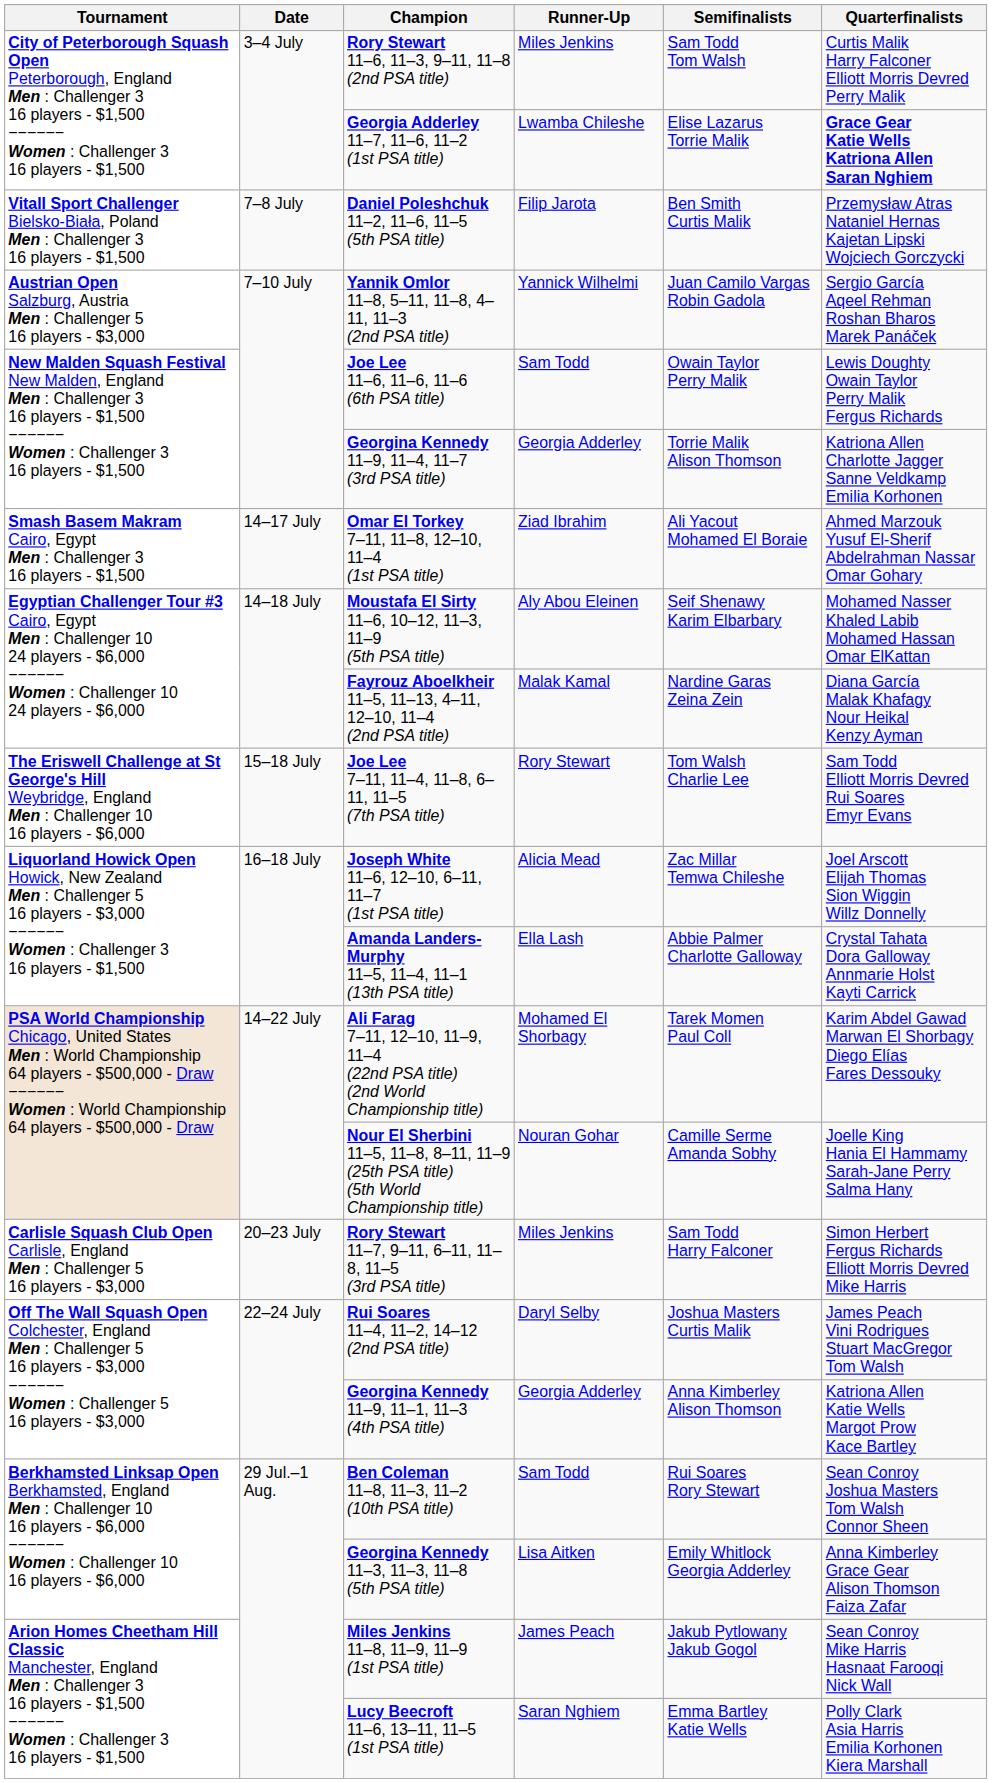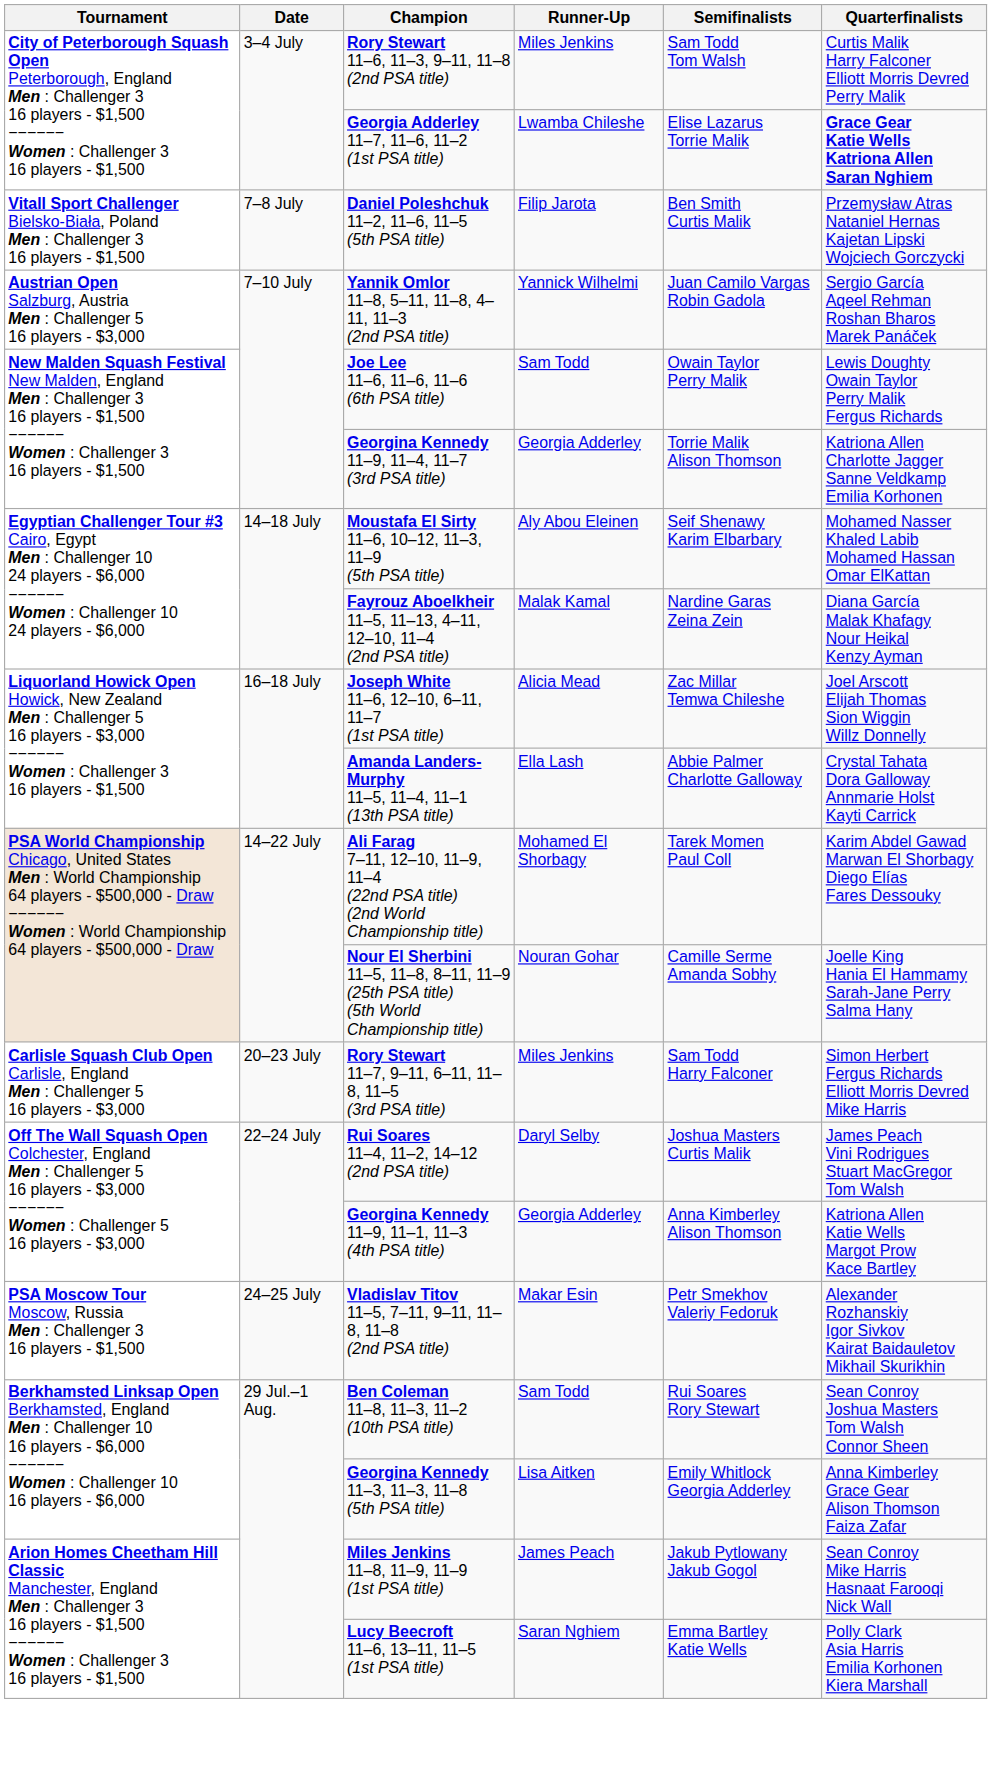 <table class="wikitable" style="font-size:88%">
 <tr>
 <th width=250>Tournament</th>
 <th width=110>Date</th>
 <th width=170>Champion</th>
 <th width=155>Runner-Up</th>
 <th width=155>Semifinalists</th>
 <th width=155>Quarterfinalists</th>
 </tr>
 <tr valign=top>
 <td rowspan=2 style="background:#fff;"><strong><a href='#'>City of Peterborough Squash Open</a></strong><br> <a href='#'>Peterborough</a>, England<br><strong> <em>Men</em> </strong>: Challenger 3<br>16 players - $1,500<br>−−−−−−<br><strong> <em>Women</em> </strong>: Challenger 3<br>16 players - $1,500</td>
 <td rowspan=2>3–4 July</td>
 <td> <strong><a href='#'>Rory Stewart</a></strong><br>11–6, 11–3, 9–11, 11–8<br><em>(2nd PSA title)</em></td>
 <td> <a href='#'>Miles Jenkins</a></td>
 <td> <a href='#'>Sam Todd</a><br> <a href='#'>Tom Walsh</a></td>
 <td> <a href='#'>Curtis Malik</a><br> <a href='#'>Harry Falconer</a><br> <a href='#'>Elliott Morris Devred</a><br> <a href='#'>Perry Malik</a></td>
 </tr>
 <tr valign=top>
 <td> <strong><a href='#'>Georgia Adderley</a></strong><br>11–7, 11–6, 11–2<br><em>(1st PSA title)</em></td>
 <td> <a href='#'>Lwamba Chileshe</a></td>
 <td> <a href='#'>Elise Lazarus</a><br> <a href='#'>Torrie Malik</a></td>
 <td><strong> <a href='#'>Grace Gear</a><br> <a href='#'>Katie Wells</a><br> <a href='#'>Katriona Allen</a><br> <a href='#'>Saran Nghiem</a></strong></td>
 </tr>
 <tr valign=top>
 <td style="background:#fff;"><strong><a href='#'>Vitall Sport Challenger</a></strong><br> <a href='#'>Bielsko-Biała</a>, Poland<br><strong> <em>Men</em> </strong>: Challenger 3<br>16 players - $1,500</td>
 <td>7–8 July</td>
 <td> <strong><a href='#'>Daniel Poleshchuk</a></strong><br>11–2, 11–6, 11–5<br><em>(5th PSA title)</em></td>
 <td> <a href='#'>Filip Jarota</a></td>
 <td> <a href='#'>Ben Smith</a><br> <a href='#'>Curtis Malik</a></td>
 <td> <a href='#'>Przemysław Atras</a><br> <a href='#'>Nataniel Hernas</a><br> <a href='#'>Kajetan Lipski</a><br> <a href='#'>Wojciech Gorczycki</a></td>
 </tr>
 <tr valign=top>
 <td style="background:#fff;"><strong><a href='#'>Austrian Open</a></strong><br> <a href='#'>Salzburg</a>, Austria<br><strong> <em>Men</em> </strong>: Challenger 5<br>16 players - $3,000</td>
 <td rowspan=3>7–10 July</td>
 <td> <strong><a href='#'>Yannik Omlor</a></strong><br>11–8, 5–11, 11–8, 4–11, 11–3<br><em>(2nd PSA title)</em></td>
 <td> <a href='#'>Yannick Wilhelmi</a></td>
 <td> <a href='#'>Juan Camilo Vargas</a><br> <a href='#'>Robin Gadola</a></td>
 <td> <a href='#'>Sergio García</a><br> <a href='#'>Aqeel Rehman</a><br> <a href='#'>Roshan Bharos</a><br> <a href='#'>Marek Panáček</a></td>
 </tr>
 <tr valign=top>
 <td rowspan=2 style="background:#fff;"><strong><a href='#'>New Malden Squash Festival</a></strong><br> <a href='#'>New Malden</a>, England<br><strong> <em>Men</em> </strong>: Challenger 3<br>16 players - $1,500<br>−−−−−−<br><strong> <em>Women</em> </strong>: Challenger 3<br>16 players - $1,500</td>
 <td> <strong><a href='#'>Joe Lee</a></strong><br>11–6, 11–6, 11–6<br><em>(6th PSA title)</em></td>
 <td> <a href='#'>Sam Todd</a></td>
 <td> <a href='#'>Owain Taylor</a><br> <a href='#'>Perry Malik</a></td>
 <td> <a href='#'>Lewis Doughty</a><br> <a href='#'>Owain Taylor</a><br> <a href='#'>Perry Malik</a><br> <a href='#'>Fergus Richards</a></td>
 </tr>
 <tr valign=top>
 <td> <strong><a href='#'>Georgina Kennedy</a></strong><br>11–9, 11–4, 11–7<br><em>(3rd PSA title)</em></td>
 <td> <a href='#'>Georgia Adderley</a></td>
 <td> <a href='#'>Torrie Malik</a><br> <a href='#'>Alison Thomson</a></td>
 <td> <a href='#'>Katriona Allen</a><br> <a href='#'>Charlotte Jagger</a><br> <a href='#'>Sanne Veldkamp</a><br> <a href='#'>Emilia Korhonen</a></td>
 </tr>
 <tr valign=top>
-<td style="background:#fff;"><strong><a href='#'>Smash Basem Makram</a></strong><br> <a href='#'>Cairo</a>, Egypt<br><strong> <em>Men</em> </strong>: Challenger 3<br>16 players - $1,500</td>
-<td>14–17 July</td>
-<td> <strong><a href='#'>Omar El Torkey</a></strong><br>7–11, 11–8, 12–10, 11–4<br><em>(1st PSA title)</em></td>
-<td> <a href='#'>Ziad Ibrahim</a></td>
-<td> <a href='#'>Ali Yacout</a><br> <a href='#'>Mohamed El Boraie</a></td>
-<td> <a href='#'>Ahmed Marzouk</a><br> <a href='#'>Yusuf El-Sherif</a><br> <a href='#'>Abdelrahman Nassar</a><br> <a href='#'>Omar Gohary</a></td>
-</tr>
-<tr valign=top>
 <td rowspan=2 style="background:#fff;"><strong><a href='#'> Egyptian Challenger Tour #3</a></strong><br> <a href='#'>Cairo</a>, Egypt<br><strong> <em>Men</em> </strong>: Challenger 10<br>24 players - $6,000<br>−−−−−−<br><strong> <em>Women</em> </strong>: Challenger 10<br>24 players - $6,000</td>
 <td rowspan=2>14–18 July</td>
 <td> <strong><a href='#'>Moustafa El Sirty</a></strong><br>11–6, 10–12, 11–3, 11–9<br><em>(5th PSA title)</em></td>
 <td> <a href='#'>Aly Abou Eleinen</a></td>
 <td> <a href='#'>Seif Shenawy</a><br> <a href='#'>Karim Elbarbary</a></td>
 <td> <a href='#'>Mohamed Nasser</a><br> <a href='#'>Khaled Labib</a><br> <a href='#'>Mohamed Hassan</a><br> <a href='#'>Omar ElKattan</a></td>
 </tr>
 <tr valign=top>
 <td> <strong><a href='#'>Fayrouz Aboelkheir</a></strong><br>11–5, 11–13, 4–11, 12–10, 11–4<br><em>(2nd PSA title)</em></td>
 <td> <a href='#'>Malak Kamal</a></td>
 <td> <a href='#'>Nardine Garas</a><br> <a href='#'>Zeina Zein</a></td>
 <td> <a href='#'>Diana García</a><br> <a href='#'>Malak Khafagy</a><br> <a href='#'>Nour Heikal</a><br> <a href='#'>Kenzy Ayman</a></td>
-</tr>
-<tr valign=top>
-<td style="background:#fff;"><strong><a href='#'>The Eriswell Challenge at St George's Hill</a></strong><br> <a href='#'>Weybridge</a>, England<br><strong> <em>Men</em> </strong>: Challenger 10<br>16 players - $6,000</td>
-<td>15–18 July</td>
-<td> <strong><a href='#'>Joe Lee</a></strong><br>7–11, 11–4, 11–8, 6–11, 11–5<br><em>(7th PSA title)</em></td>
-<td> <a href='#'>Rory Stewart</a></td>
-<td> <a href='#'>Tom Walsh</a><br> <a href='#'>Charlie Lee</a></td>
-<td> <a href='#'>Sam Todd</a><br> <a href='#'>Elliott Morris Devred</a><br> <a href='#'>Rui Soares</a><br> <a href='#'>Emyr Evans</a></td>
 </tr>
 <tr valign=top>
 <td rowspan=2 style="background:#fff;"><strong><a href='#'>Liquorland Howick Open</a></strong><br> <a href='#'>Howick</a>, New Zealand<br><strong> <em>Men</em> </strong>: Challenger 5<br>16 players - $3,000<br>−−−−−−<br><strong> <em>Women</em> </strong>: Challenger 3<br>16 players - $1,500</td>
 <td rowspan=2>16–18 July</td>
 <td> <strong><a href='#'>Joseph White</a></strong><br>11–6, 12–10, 6–11, 11–7<br><em>(1st PSA title)</em></td>
 <td> <a href='#'>Alicia Mead</a></td>
 <td> <a href='#'>Zac Millar</a><br> <a href='#'>Temwa Chileshe</a></td>
 <td> <a href='#'>Joel Arscott</a><br> <a href='#'>Elijah Thomas</a><br> <a href='#'>Sion Wiggin</a><br> <a href='#'>Willz Donnelly</a></td>
 </tr>
 <tr valign=top>
 <td> <strong><a href='#'>Amanda Landers-Murphy</a></strong><br>11–5, 11–4, 11–1<br><em>(13th PSA title)</em></td>
 <td> <a href='#'>Ella Lash</a></td>
 <td> <a href='#'>Abbie Palmer</a><br> <a href='#'>Charlotte Galloway</a></td>
 <td> <a href='#'>Crystal Tahata</a><br> <a href='#'>Dora Galloway</a><br> <a href='#'>Annmarie Holst</a><br> <a href='#'>Kayti Carrick</a></td>
 </tr>
 <tr valign=top>
 <td rowspan=2 style="background:#F3E6D7;"><strong><a href='#'>PSA World Championship</a></strong><br> <a href='#'>Chicago</a>, United States<br><strong> <em>Men</em> </strong>: World Championship<br>64 players - $500,000 - <a href='#'>Draw</a><br>−−−−−−<br><strong> <em>Women</em> </strong>: World Championship<br>64 players - $500,000 - <a href='#'>Draw</a></td>
 <td rowspan=2>14–22 July</td>
 <td> <strong><a href='#'>Ali Farag</a></strong><br>7–11, 12–10, 11–9, 11–4<br><em>(22nd PSA title)</em><br><em>(2nd World Championship title)</em></td>
 <td> <a href='#'>Mohamed El Shorbagy</a></td>
 <td> <a href='#'>Tarek Momen</a><br> <a href='#'>Paul Coll</a></td>
 <td> <a href='#'>Karim Abdel Gawad</a><br> <a href='#'>Marwan El Shorbagy</a><br> <a href='#'>Diego Elías</a><br> <a href='#'>Fares Dessouky</a></td>
 </tr>
 <tr valign=top>
 <td> <strong><a href='#'>Nour El Sherbini</a></strong><br>11–5, 11–8, 8–11, 11–9<br><em>(25th PSA title)</em><br><em>(5th World Championship title)</em></td>
 <td> <a href='#'>Nouran Gohar</a></td>
 <td> <a href='#'>Camille Serme</a><br> <a href='#'>Amanda Sobhy</a></td>
 <td> <a href='#'>Joelle King</a><br> <a href='#'>Hania El Hammamy</a><br> <a href='#'>Sarah-Jane Perry</a><br> <a href='#'>Salma Hany</a></td>
 </tr>
 <tr valign=top>
 <td style="background:#fff;"><strong><a href='#'>Carlisle Squash Club Open</a></strong><br> <a href='#'>Carlisle</a>, England<br><strong> <em>Men</em> </strong>: Challenger 5<br>16 players - $3,000</td>
 <td>20–23 July</td>
 <td> <strong><a href='#'>Rory Stewart</a></strong><br>11–7, 9–11, 6–11, 11–8, 11–5<br><em>(3rd PSA title)</em></td>
 <td> <a href='#'>Miles Jenkins</a></td>
 <td> <a href='#'>Sam Todd</a><br> <a href='#'>Harry Falconer</a></td>
 <td> <a href='#'>Simon Herbert</a><br> <a href='#'>Fergus Richards</a><br> <a href='#'>Elliott Morris Devred</a><br> <a href='#'>Mike Harris</a></td>
 </tr>
 <tr valign=top>
 <td rowspan=2 style="background:#fff;"><strong><a href='#'>Off The Wall Squash Open</a></strong><br> <a href='#'>Colchester</a>, England<br><strong> <em>Men</em> </strong>: Challenger 5<br>16 players - $3,000<br>−−−−−−<br><strong> <em>Women</em> </strong>: Challenger 5<br>16 players - $3,000</td>
 <td rowspan=2>22–24 July</td>
 <td> <strong><a href='#'>Rui Soares</a></strong><br>11–4, 11–2, 14–12<br><em>(2nd PSA title)</em></td>
 <td> <a href='#'>Daryl Selby</a></td>
 <td> <a href='#'>Joshua Masters</a><br> <a href='#'>Curtis Malik</a></td>
 <td> <a href='#'>James Peach</a><br> <a href='#'>Vini Rodrigues</a><br> <a href='#'>Stuart MacGregor</a><br> <a href='#'>Tom Walsh</a></td>
 </tr>
 <tr valign=top>
 <td> <strong><a href='#'>Georgina Kennedy</a></strong><br>11–9, 11–1, 11–3<br><em>(4th PSA title)</em></td>
 <td> <a href='#'>Georgia Adderley</a></td>
 <td> <a href='#'>Anna Kimberley</a><br> <a href='#'>Alison Thomson</a></td>
 <td> <a href='#'>Katriona Allen</a><br> <a href='#'>Katie Wells</a><br> <a href='#'>Margot Prow</a><br> <a href='#'>Kace Bartley</a></td>
 </tr>
 <tr valign=top>
+<td style="background:#fff;"><strong><a href='#'>PSA Moscow Tour</a></strong><br> <a href='#'>Moscow</a>, Russia<br><strong> <em>Men</em> </strong>: Challenger 3<br>16 players - $1,500</td>
+<td>24–25 July</td>
+<td> <strong><a href='#'>Vladislav Titov</a></strong><br>11–5, 7–11, 9–11, 11–8, 11–8<br><em>(2nd PSA title)</em></td>
+<td> <a href='#'>Makar Esin</a></td>
+<td> <a href='#'>Petr Smekhov</a><br> <a href='#'>Valeriy Fedoruk</a></td>
+<td> <a href='#'>Alexander Rozhanskiy</a><br> <a href='#'>Igor Sivkov</a><br> <a href='#'>Kairat Baidauletov</a><br> <a href='#'>Mikhail Skurikhin</a></td>
+</tr>
+<tr valign=top>
 <td rowspan=2 style="background:#fff;"><strong><a href='#'>Berkhamsted Linksap Open</a></strong><br> <a href='#'>Berkhamsted</a>, England<br><strong> <em>Men</em> </strong>: Challenger 10<br>16 players - $6,000<br>−−−−−−<br><strong> <em>Women</em> </strong>: Challenger 10<br>16 players - $6,000</td>
 <td rowspan=6>29 Jul.–1 Aug.</td>
 <td> <strong><a href='#'>Ben Coleman</a></strong><br>11–8, 11–3, 11–2<br><em>(10th PSA title)</em></td>
 <td> <a href='#'>Sam Todd</a></td>
 <td> <a href='#'>Rui Soares</a><br> <a href='#'>Rory Stewart</a></td>
 <td> <a href='#'>Sean Conroy</a><br> <a href='#'>Joshua Masters</a><br> <a href='#'>Tom Walsh</a><br> <a href='#'>Connor Sheen</a></td>
 </tr>
 <tr valign=top>
 <td> <strong><a href='#'>Georgina Kennedy</a></strong><br>11–3, 11–3, 11–8<br><em>(5th PSA title)</em></td>
 <td> <a href='#'>Lisa Aitken</a></td>
 <td> <a href='#'>Emily Whitlock</a><br> <a href='#'>Georgia Adderley</a></td>
 <td> <a href='#'>Anna Kimberley</a><br> <a href='#'>Grace Gear</a><br> <a href='#'>Alison Thomson</a><br> <a href='#'>Faiza Zafar</a></td>
 </tr>
 <tr valign=top>
 <td rowspan=2 style="background:#fff;"><strong><a href='#'>Arion Homes Cheetham Hill Classic</a></strong><br> <a href='#'>Manchester</a>, England<br><strong> <em>Men</em> </strong>: Challenger 3<br>16 players - $1,500<br>−−−−−−<br><strong> <em>Women</em> </strong>: Challenger 3<br>16 players - $1,500</td>
 <td> <strong><a href='#'>Miles Jenkins</a></strong><br>11–8, 11–9, 11–9<br><em>(1st PSA title)</em></td>
 <td> <a href='#'>James Peach</a></td>
 <td> <a href='#'>Jakub Pytlowany</a><br> <a href='#'>Jakub Gogol</a></td>
 <td> <a href='#'>Sean Conroy</a><br> <a href='#'>Mike Harris</a><br> <a href='#'>Hasnaat Farooqi</a><br> <a href='#'>Nick Wall</a></td>
 </tr>
 <tr valign=top>
 <td> <strong><a href='#'>Lucy Beecroft</a></strong><br>11–6, 13–11, 11–5<br><em>(1st PSA title)</em></td>
 <td> <a href='#'>Saran Nghiem</a></td>
 <td> <a href='#'>Emma Bartley</a><br> <a href='#'>Katie Wells</a></td>
 <td> <a href='#'>Polly Clark</a><br> <a href='#'>Asia Harris</a><br> <a href='#'>Emilia Korhonen</a><br> <a href='#'>Kiera Marshall</a></td>
 </tr>
 </table>
